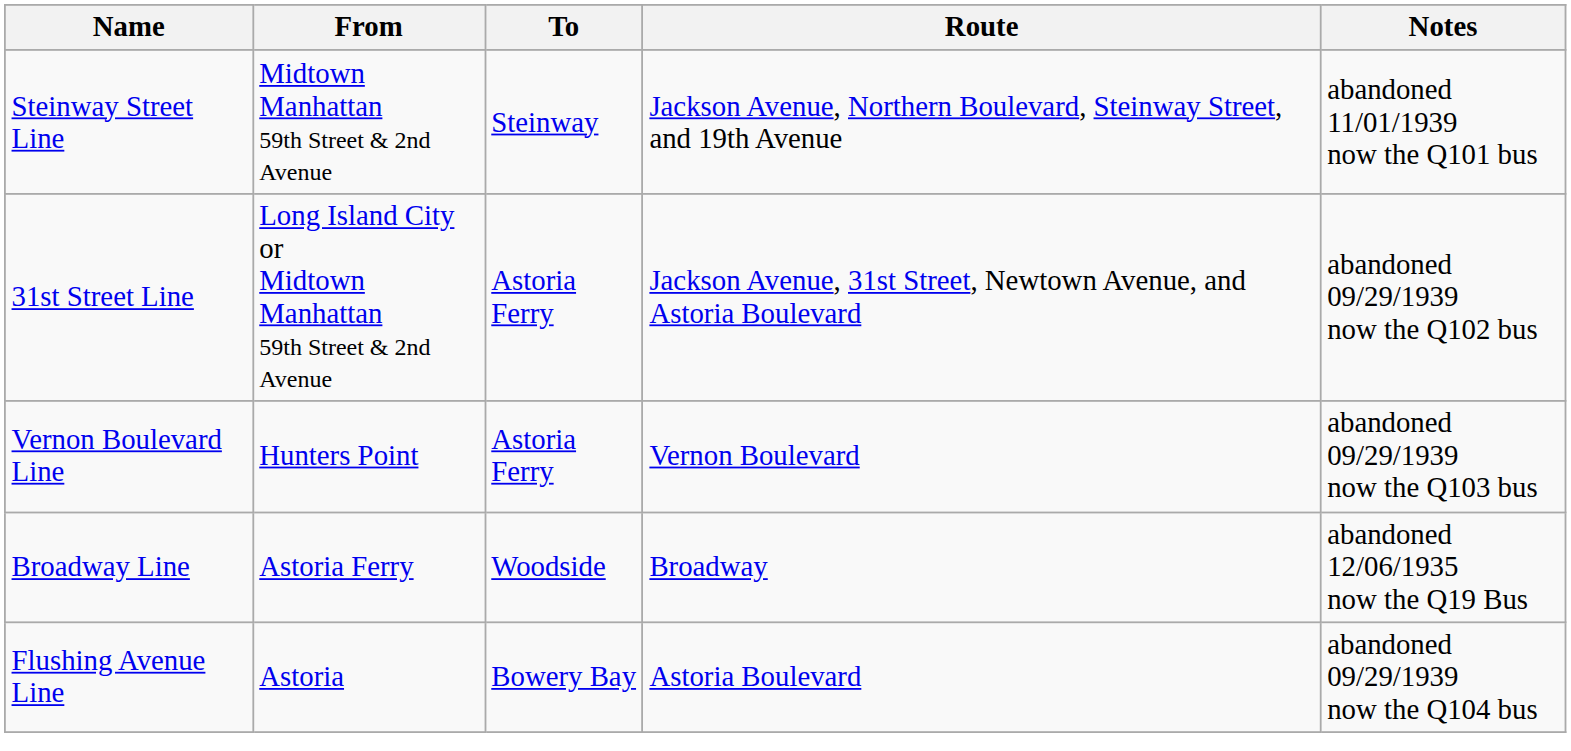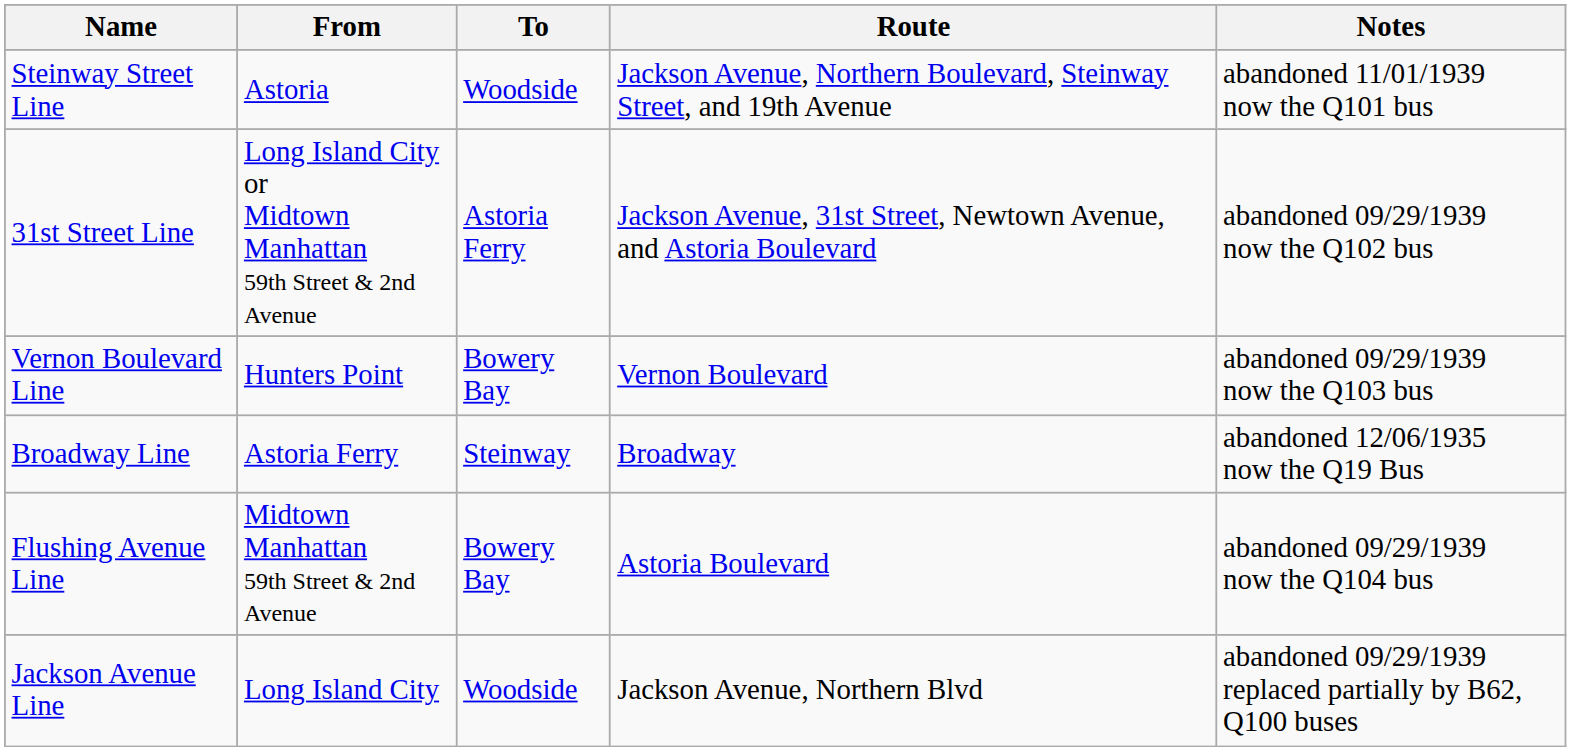 <table class=wikitable>
 <tr>
 <th>Name</th>
 <th>From</th>
 <th>To</th>
 <th>Route</th>
 <th>Notes</th>
 </tr>
 <tr>
 <td><a href='#'>Steinway Street Line</a></td>
-<td><a href='#'>Midtown Manhattan</a><br><small>59th Street & 2nd Avenue</small></td>
-<td><a href='#'>Steinway</a></td>
+<td><a href='#'>Astoria</a></td>
+<td><a href='#'>Woodside</a></td>
 <td><a href='#'>Jackson Avenue</a>, <a href='#'>Northern Boulevard</a>, <a href='#'>Steinway Street</a>, and 19th Avenue</td>
 <td>abandoned 11/01/1939<br>now the Q101 bus</td>
 </tr>
 <tr>
 <td><a href='#'>31st Street Line</a></td>
 <td><a href='#'>Long Island City</a> or <br><a href='#'>Midtown Manhattan</a><br><small>59th Street & 2nd Avenue</small></td>
 <td><a href='#'>Astoria Ferry</a></td>
 <td><a href='#'>Jackson Avenue</a>, <a href='#'>31st Street</a>, Newtown Avenue, and <a href='#'>Astoria Boulevard</a></td>
 <td>abandoned 09/29/1939<br>now the Q102 bus</td>
 </tr>
 <tr>
 <td><a href='#'>Vernon Boulevard Line</a></td>
 <td><a href='#'>Hunters Point</a></td>
-<td><a href='#'>Astoria Ferry</a></td>
+<td><a href='#'>Bowery Bay</a></td>
 <td><a href='#'>Vernon Boulevard</a></td>
 <td>abandoned 09/29/1939<br>now the Q103 bus</td>
 </tr>
 <tr>
 <td><a href='#'>Broadway Line</a></td>
 <td><a href='#'>Astoria Ferry</a></td>
-<td><a href='#'>Woodside</a></td>
+<td><a href='#'>Steinway</a></td>
 <td><a href='#'>Broadway</a></td>
 <td>abandoned 12/06/1935<br>now the Q19 Bus</td>
 </tr>
 <tr>
 <td><a href='#'>Flushing Avenue Line</a></td>
-<td><a href='#'>Astoria</a></td>
+<td><a href='#'>Midtown Manhattan</a><br><small>59th Street & 2nd Avenue</small></td>
 <td><a href='#'>Bowery Bay</a></td>
 <td><a href='#'>Astoria Boulevard</a></td>
 <td>abandoned 09/29/1939<br>now the Q104 bus</td>
 </tr>
+<tr>
+<td><a href='#'>Jackson Avenue Line</a></td>
+<td><a href='#'>Long Island City</a></td>
+<td><a href='#'>Woodside</a></td>
+<td>Jackson Avenue, Northern Blvd</td>
+<td>abandoned 09/29/1939<br>replaced partially by B62, Q100 buses</td>
+</tr>
 </table>
